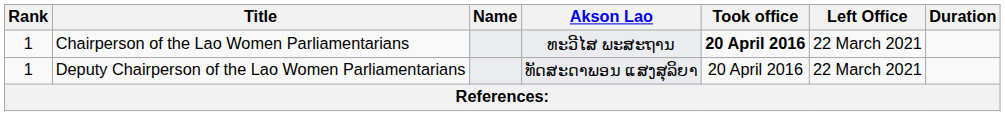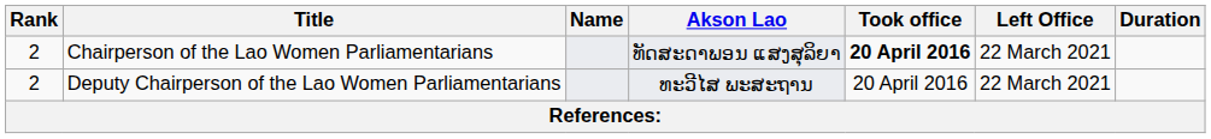 <table class="wikitable sortable" style=text-align:center>
 <tr>
 <th>Rank</th>
 <th>Title</th>
 <th>Name</th>
 <th class="unsortable"><a href='#'>Akson Lao</a></th>
 <th>Took office</th>
 <th>Left Office</th>
 <th>Duration</th>
 </tr>
 <tr>
-<td>1</td>
+<td>2</td>
 <td align="left">Chairperson of the Lao Women Parliamentarians</td>
 <td bgcolor = #EAECF0></td>
-<td bgcolor = #EAECF0>ທະວີໄສ ພະສະຖານ</td>
+<td bgcolor = #EAECF0>ທັດສະດາພອນ ແສງສຸລິຍາ</td>
 <td><strong>20 April 2016</strong></td>
 <td>22 March 2021</td>
 <td></td>
 </tr>
 <tr>
-<td>1</td>
+<td>2</td>
 <td align="left">Deputy Chairperson of the Lao Women Parliamentarians</td>
 <td bgcolor = #EAECF0></td>
-<td bgcolor = #EAECF0>ທັດສະດາພອນ ແສງສຸລິຍາ</td>
+<td bgcolor = #EAECF0>ທະວີໄສ ພະສະຖານ</td>
 <td>20 April 2016</td>
 <td>22 March 2021</td>
 <td></td>
 </tr>
 <tr>
 <th colspan="7" unsortable><strong>References:</strong><br></th>
 </tr>
 </table>
